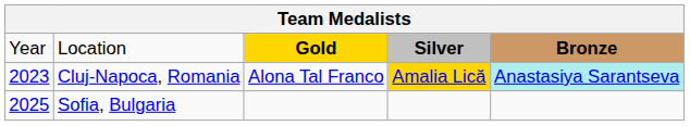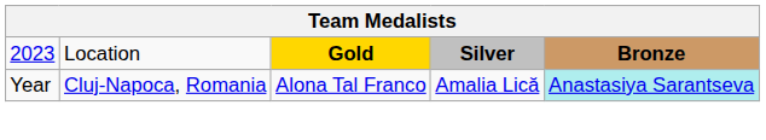 <table class="wikitable">
 <tr>
 <th colspan=5 align="center"><strong>Team Medalists</strong></th>
 </tr>
 <tr>
-<td>Year</td>
+<td><a href='#'>2023</a></td>
 <td>Location</td>
 <td style="text-align:center;background-color:gold;"><strong>Gold</strong></td>
 <td style="text-align:center;background-color:silver;"><strong>Silver</strong></td>
 <td style="text-align:center;background-color:#CC9966;"><strong>Bronze</strong></td>
 </tr>
 <tr>
-<td><a href='#'>2023</a></td>
+<td>Year</td>
 <td> <a href='#'>Cluj-Napoca</a>, <a href='#'>Romania</a></td>
 <td> <a href='#'>Alona Tal Franco</a></td>
-<td style="background: gold;"> <a href='#'>Amalia Lică</a></td>
+<td> <a href='#'>Amalia Lică</a></td>
 <td style="background: paleturquoise;"> <a href='#'>Anastasiya Sarantseva</a></td>
 </tr>
-<tr>
-<td><a href='#'>2025</a></td>
-<td> <a href='#'>Sofia</a>, <a href='#'>Bulgaria</a></td>
-<td></td>
-<td></td>
-<td></td>
-</tr>
 </table>
